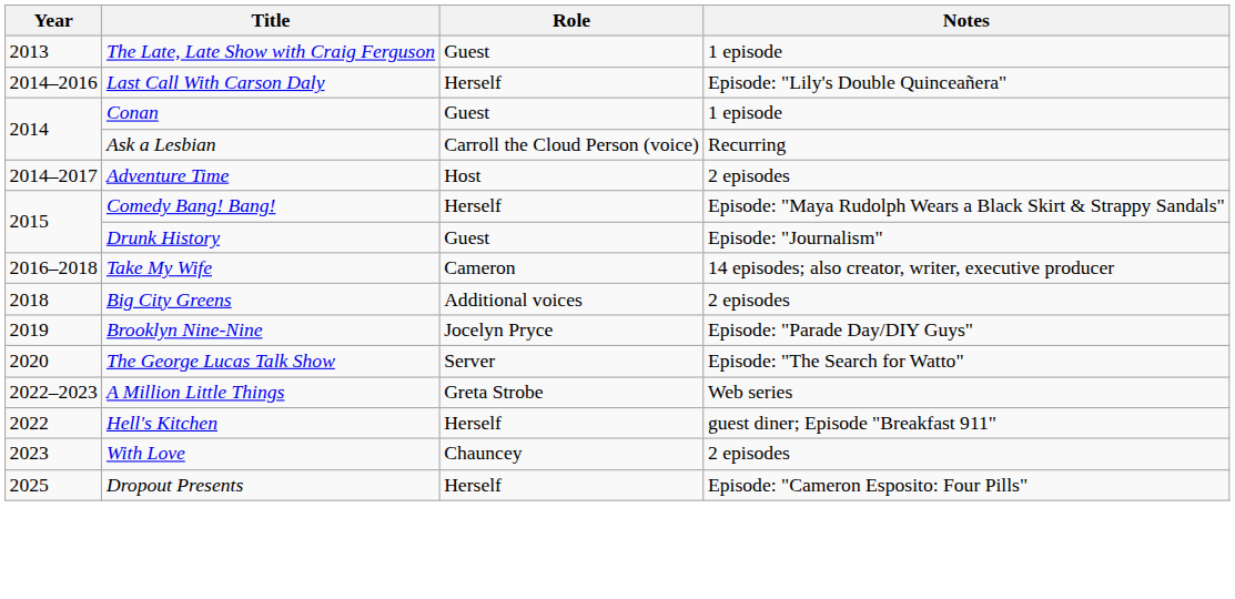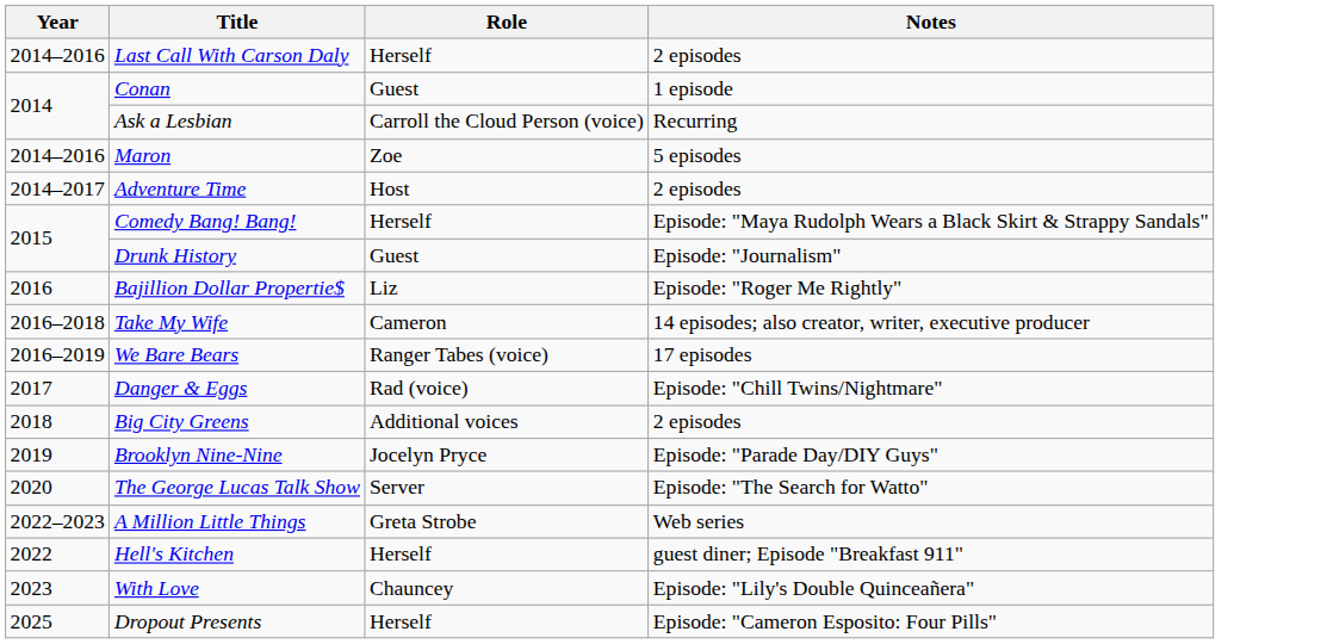 <table class="wikitable">
 <tr>
 <th>Year</th>
 <th>Title</th>
 <th>Role</th>
 <th>Notes</th>
 </tr>
 <tr>
-<td>2013</td>
-<td><em><a href='#'>The Late, Late Show with Craig Ferguson</a></em></td>
-<td>Guest</td>
-<td>1 episode</td>
-</tr>
-<tr>
 <td>2014–2016</td>
 <td><em><a href='#'>Last Call With Carson Daly</a></em></td>
 <td>Herself</td>
-<td>Episode: "Lily's Double Quinceañera"</td>
+<td>2 episodes</td>
 </tr>
 <tr>
 <td rowspan="2">2014</td>
 <td><em><a href='#'>Conan</a></em></td>
 <td>Guest</td>
 <td>1 episode</td>
 </tr>
 <tr>
 <td><em>Ask a Lesbian</em></td>
 <td>Carroll the Cloud Person (voice)</td>
 <td>Recurring</td>
+</tr>
+<tr>
+<td>2014–2016</td>
+<td><em><a href='#'>Maron</a></em></td>
+<td>Zoe</td>
+<td>5 episodes</td>
 </tr>
 <tr>
 <td>2014–2017</td>
 <td><em><a href='#'>Adventure Time</a></em></td>
 <td>Host</td>
 <td>2 episodes</td>
 </tr>
 <tr>
 <td rowspan="2">2015</td>
 <td><em><a href='#'>Comedy Bang! Bang!</a></em></td>
 <td>Herself</td>
 <td>Episode: "Maya Rudolph Wears a Black Skirt & Strappy Sandals"</td>
 </tr>
 <tr>
 <td><em><a href='#'>Drunk History</a></em></td>
 <td>Guest</td>
 <td>Episode: "Journalism"</td>
 </tr>
 <tr>
+<td>2016</td>
+<td><em><a href='#'>Bajillion Dollar Propertie$</a></em></td>
+<td>Liz</td>
+<td>Episode: "Roger Me Rightly"</td>
+</tr>
+<tr>
 <td>2016–2018</td>
 <td><em><a href='#'>Take My Wife</a></em></td>
 <td>Cameron</td>
 <td>14 episodes; also creator, writer, executive producer</td>
+</tr>
+<tr>
+<td>2016–2019</td>
+<td><em><a href='#'>We Bare Bears</a></em></td>
+<td>Ranger Tabes (voice)</td>
+<td>17 episodes</td>
+</tr>
+<tr>
+<td>2017</td>
+<td><em><a href='#'>Danger & Eggs</a></em></td>
+<td>Rad (voice)</td>
+<td>Episode: "Chill Twins/Nightmare"</td>
 </tr>
 <tr>
 <td>2018</td>
 <td><em><a href='#'>Big City Greens</a></em></td>
 <td>Additional voices</td>
 <td>2 episodes</td>
 </tr>
 <tr>
 <td>2019</td>
 <td><em><a href='#'>Brooklyn Nine-Nine</a></em></td>
 <td>Jocelyn Pryce</td>
 <td>Episode: "Parade Day/DIY Guys"</td>
 </tr>
 <tr>
 <td>2020</td>
 <td><em><a href='#'>The George Lucas Talk Show</a></em></td>
 <td>Server</td>
 <td>Episode: "The Search for Watto"</td>
 </tr>
 <tr>
 <td>2022–2023</td>
 <td><em><a href='#'>A Million Little Things</a></em></td>
 <td>Greta Strobe</td>
 <td>Web series</td>
 </tr>
 <tr>
 <td>2022</td>
 <td><em><a href='#'>Hell's Kitchen</a></em></td>
 <td>Herself</td>
 <td>guest diner; Episode "Breakfast 911"</td>
 </tr>
 <tr>
 <td>2023</td>
 <td><em><a href='#'>With Love</a></em></td>
 <td>Chauncey</td>
-<td>2 episodes</td>
+<td>Episode: "Lily's Double Quinceañera"</td>
 </tr>
 <tr>
 <td>2025</td>
 <td><em>Dropout Presents</em></td>
 <td>Herself</td>
 <td>Episode: "Cameron Esposito: Four Pills"</td>
 </tr>
 </table>
